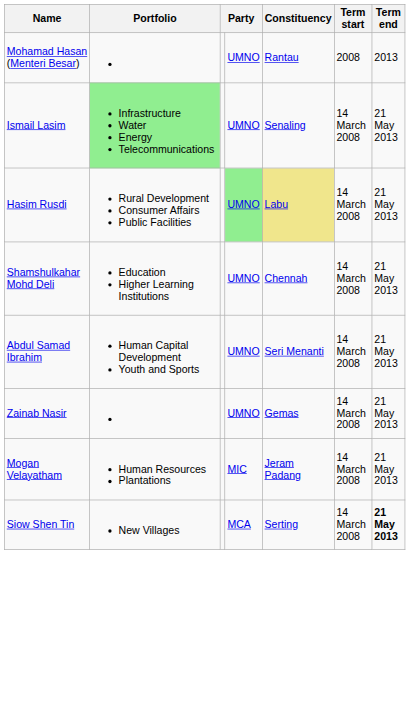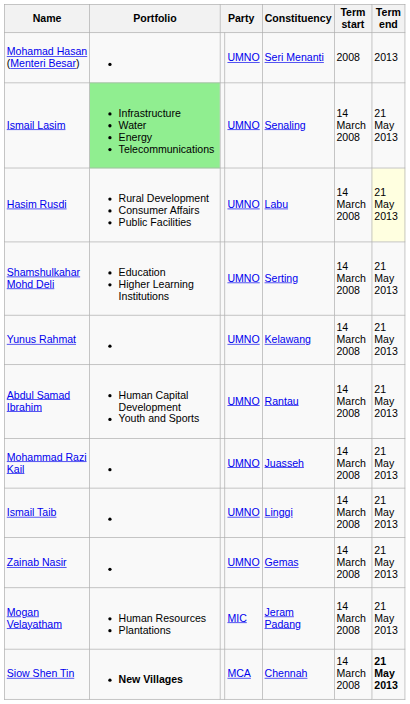 <table class="wikitable">
 <tr>
 <th>Name</th>
 <th>Portfolio</th>
 <th colspan=2>Party</th>
 <th>Constituency</th>
 <th>Term start</th>
 <th>Term end</th>
 </tr>
 <tr>
 <td><a href='#'>Mohamad Hasan</a> (<a href='#'>Menteri Besar</a>)</td>
 <td><br><ul><li></li></ul></td>
 <td bgcolor=></td>
 <td><a href='#'>UMNO</a></td>
-<td><a href='#'>Rantau</a></td>
+<td><a href='#'>Seri Menanti</a></td>
 <td>2008</td>
 <td>2013</td>
 </tr>
 <tr>
 <td><a href='#'>Ismail Lasim</a></td>
 <td style="background: lightgreen;"><br><ul><li>Infrastructure</li><li>Water</li><li>Energy</li><li>Telecommunications</li></ul></td>
 <td bgcolor=></td>
 <td><a href='#'>UMNO</a></td>
 <td><a href='#'>Senaling</a></td>
 <td>14 March 2008</td>
 <td>21 May 2013</td>
 </tr>
 <tr>
 <td><a href='#'>Hasim Rusdi</a></td>
 <td><br><ul><li>Rural Development</li><li>Consumer Affairs</li><li>Public Facilities</li></ul></td>
 <td bgcolor=></td>
-<td style="background: lightgreen;"><a href='#'>UMNO</a></td>
-<td style="background: khaki;"><a href='#'>Labu</a></td>
+<td><a href='#'>UMNO</a></td>
+<td><a href='#'>Labu</a></td>
 <td>14 March 2008</td>
-<td>21 May 2013</td>
+<td style="background: lightyellow;">21 May 2013</td>
 </tr>
 <tr>
 <td><a href='#'>Shamshulkahar Mohd Deli</a></td>
 <td><br><ul><li>Education</li><li>Higher Learning Institutions</li></ul></td>
 <td bgcolor=></td>
 <td><a href='#'>UMNO</a></td>
-<td><a href='#'>Chennah</a></td>
+<td><a href='#'>Serting</a></td>
+<td>14 March 2008</td>
+<td>21 May 2013</td>
+</tr>
+<tr>
+<td><a href='#'>Yunus Rahmat</a></td>
+<td><br><ul><li></li></ul></td>
+<td bgcolor=></td>
+<td><a href='#'>UMNO</a></td>
+<td><a href='#'>Kelawang</a></td>
 <td>14 March 2008</td>
 <td>21 May 2013</td>
 </tr>
 <tr>
 <td><a href='#'>Abdul Samad Ibrahim</a></td>
 <td><br><ul><li>Human Capital Development</li><li>Youth and Sports</li></ul></td>
 <td bgcolor=></td>
 <td><a href='#'>UMNO</a></td>
-<td><a href='#'>Seri Menanti</a></td>
+<td><a href='#'>Rantau</a></td>
+<td>14 March 2008</td>
+<td>21 May 2013</td>
+</tr>
+<tr>
+<td><a href='#'>Mohammad Razi Kail</a></td>
+<td><br><ul><li></li></ul></td>
+<td bgcolor=></td>
+<td><a href='#'>UMNO</a></td>
+<td><a href='#'>Juasseh</a></td>
+<td>14 March 2008</td>
+<td>21 May 2013</td>
+</tr>
+<tr>
+<td><a href='#'>Ismail Taib</a></td>
+<td><br><ul><li></li></ul></td>
+<td bgcolor=></td>
+<td><a href='#'>UMNO</a></td>
+<td><a href='#'>Linggi</a></td>
 <td>14 March 2008</td>
 <td>21 May 2013</td>
 </tr>
 <tr>
 <td><a href='#'>Zainab Nasir</a></td>
 <td><br><ul><li></li></ul></td>
 <td bgcolor=></td>
 <td><a href='#'>UMNO</a></td>
 <td><a href='#'>Gemas</a></td>
 <td>14 March 2008</td>
 <td>21 May 2013</td>
 </tr>
 <tr>
 <td><a href='#'>Mogan Velayatham</a></td>
 <td><br><ul><li>Human Resources</li><li>Plantations</li></ul></td>
 <td bgcolor=></td>
 <td><a href='#'>MIC</a></td>
 <td><a href='#'>Jeram Padang</a></td>
 <td>14 March 2008</td>
 <td>21 May 2013</td>
 </tr>
 <tr>
 <td><a href='#'>Siow Shen Tin</a></td>
-<td><br><ul><li>New Villages</li></ul></td>
+<td><strong><br><ul><li>New Villages</li></ul></strong></td>
 <td bgcolor=></td>
 <td><a href='#'>MCA</a></td>
-<td><a href='#'>Serting</a></td>
+<td><a href='#'>Chennah</a></td>
 <td>14 March 2008</td>
 <td><strong>21 May 2013</strong></td>
 </tr>
 </table>
